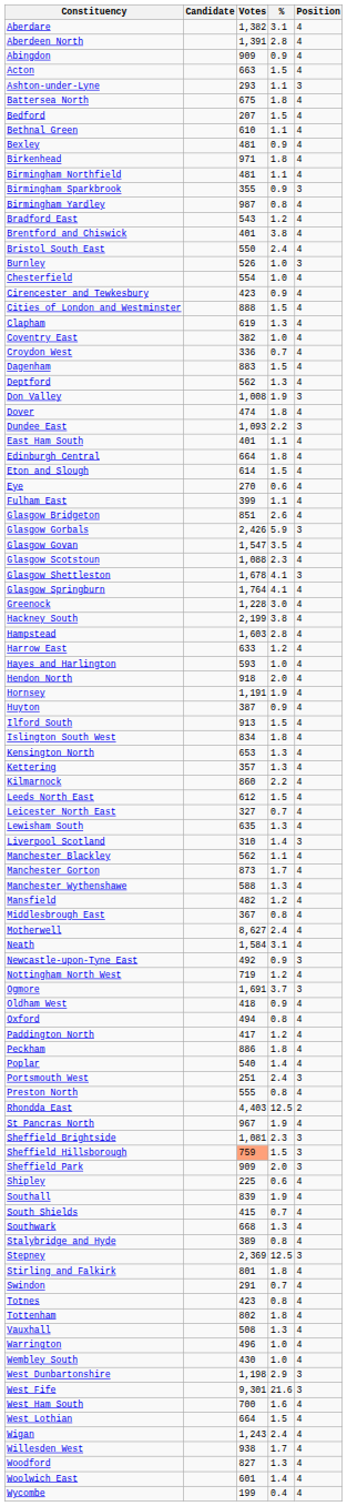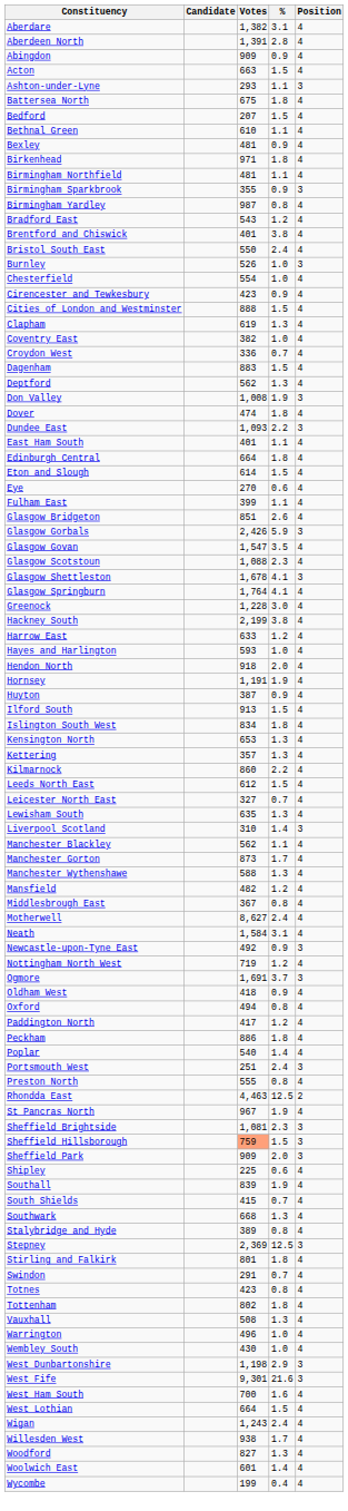 <table class="wikitable sortable">
 <tr>
 <th>Constituency</th>
 <th>Candidate</th>
 <th>Votes</th>
 <th>%</th>
 <th>Position</th>
 </tr>
 <tr>
 <td><a href='#'>Aberdare</a></td>
 <td></td>
 <td>1,382</td>
 <td>3.1</td>
 <td>4</td>
 </tr>
 <tr>
 <td><a href='#'>Aberdeen North</a></td>
 <td></td>
 <td>1,391</td>
 <td>2.8</td>
 <td>4</td>
 </tr>
 <tr>
 <td><a href='#'>Abingdon</a></td>
 <td></td>
 <td>909</td>
 <td>0.9</td>
 <td>4</td>
 </tr>
 <tr>
 <td><a href='#'>Acton</a></td>
 <td></td>
 <td>663</td>
 <td>1.5</td>
 <td>4</td>
 </tr>
 <tr>
 <td><a href='#'>Ashton-under-Lyne</a></td>
 <td></td>
 <td>293</td>
 <td>1.1</td>
 <td>3</td>
 </tr>
 <tr>
 <td><a href='#'>Battersea North</a></td>
 <td></td>
 <td>675</td>
 <td>1.8</td>
 <td>4</td>
 </tr>
 <tr>
 <td><a href='#'>Bedford</a></td>
 <td></td>
 <td>207</td>
 <td>1.5</td>
 <td>4</td>
 </tr>
 <tr>
 <td><a href='#'>Bethnal Green</a></td>
 <td></td>
 <td>610</td>
 <td>1.1</td>
 <td>4</td>
 </tr>
 <tr>
 <td><a href='#'>Bexley</a></td>
 <td></td>
 <td>481</td>
 <td>0.9</td>
 <td>4</td>
 </tr>
 <tr>
 <td><a href='#'>Birkenhead</a></td>
 <td></td>
 <td>971</td>
 <td>1.8</td>
 <td>4</td>
 </tr>
 <tr>
 <td><a href='#'>Birmingham Northfield</a></td>
 <td></td>
 <td>481</td>
 <td>1.1</td>
 <td>4</td>
 </tr>
 <tr>
 <td><a href='#'>Birmingham Sparkbrook</a></td>
 <td></td>
 <td>355</td>
 <td>0.9</td>
 <td>3</td>
 </tr>
 <tr>
 <td><a href='#'>Birmingham Yardley</a></td>
 <td></td>
 <td>987</td>
 <td>0.8</td>
 <td>4</td>
 </tr>
 <tr>
 <td><a href='#'>Bradford East</a></td>
 <td></td>
 <td>543</td>
 <td>1.2</td>
 <td>4</td>
 </tr>
 <tr>
 <td><a href='#'>Brentford and Chiswick</a></td>
 <td></td>
 <td>401</td>
 <td>3.8</td>
 <td>4</td>
 </tr>
 <tr>
 <td><a href='#'>Bristol South East</a></td>
 <td></td>
 <td>550</td>
 <td>2.4</td>
 <td>4</td>
 </tr>
 <tr>
 <td><a href='#'>Burnley</a></td>
 <td></td>
 <td>526</td>
 <td>1.0</td>
 <td>3</td>
 </tr>
 <tr>
 <td><a href='#'>Chesterfield</a></td>
 <td></td>
 <td>554</td>
 <td>1.0</td>
 <td>4</td>
 </tr>
 <tr>
 <td><a href='#'>Cirencester and Tewkesbury</a></td>
 <td></td>
 <td>423</td>
 <td>0.9</td>
 <td>4</td>
 </tr>
 <tr>
 <td><a href='#'>Cities of London and Westminster</a></td>
 <td></td>
 <td>888</td>
 <td>1.5</td>
 <td>4</td>
 </tr>
 <tr>
 <td><a href='#'>Clapham</a></td>
 <td></td>
 <td>619</td>
 <td>1.3</td>
 <td>4</td>
 </tr>
 <tr>
 <td><a href='#'>Coventry East</a></td>
 <td></td>
 <td>382</td>
 <td>1.0</td>
 <td>4</td>
 </tr>
 <tr>
 <td><a href='#'>Croydon West</a></td>
 <td></td>
 <td>336</td>
 <td>0.7</td>
 <td>4</td>
 </tr>
 <tr>
 <td><a href='#'>Dagenham</a></td>
 <td></td>
 <td>883</td>
 <td>1.5</td>
 <td>4</td>
 </tr>
 <tr>
 <td><a href='#'>Deptford</a></td>
 <td></td>
 <td>562</td>
 <td>1.3</td>
 <td>4</td>
 </tr>
 <tr>
 <td><a href='#'>Don Valley</a></td>
 <td></td>
 <td>1,008</td>
 <td>1.9</td>
 <td>3</td>
 </tr>
 <tr>
 <td><a href='#'>Dover</a></td>
 <td></td>
 <td>474</td>
 <td>1.8</td>
 <td>4</td>
 </tr>
 <tr>
 <td><a href='#'>Dundee East</a></td>
 <td></td>
 <td>1,093</td>
 <td>2.2</td>
 <td>3</td>
 </tr>
 <tr>
 <td><a href='#'>East Ham South</a></td>
 <td></td>
 <td>401</td>
 <td>1.1</td>
 <td>4</td>
 </tr>
 <tr>
 <td><a href='#'>Edinburgh Central</a></td>
 <td></td>
 <td>664</td>
 <td>1.8</td>
 <td>4</td>
 </tr>
 <tr>
 <td><a href='#'>Eton and Slough</a></td>
 <td></td>
 <td>614</td>
 <td>1.5</td>
 <td>4</td>
 </tr>
 <tr>
 <td><a href='#'>Eye</a></td>
 <td></td>
 <td>270</td>
 <td>0.6</td>
 <td>4</td>
 </tr>
 <tr>
 <td><a href='#'>Fulham East</a></td>
 <td></td>
 <td>399</td>
 <td>1.1</td>
 <td>4</td>
 </tr>
 <tr>
 <td><a href='#'>Glasgow Bridgeton</a></td>
 <td></td>
 <td>851</td>
 <td>2.6</td>
 <td>4</td>
 </tr>
 <tr>
 <td><a href='#'>Glasgow Gorbals</a></td>
 <td></td>
 <td>2,426</td>
 <td>5.9</td>
 <td>3</td>
 </tr>
 <tr>
 <td><a href='#'>Glasgow Govan</a></td>
 <td></td>
 <td>1,547</td>
 <td>3.5</td>
 <td>4</td>
 </tr>
 <tr>
 <td><a href='#'>Glasgow Scotstoun</a></td>
 <td></td>
 <td>1,088</td>
 <td>2.3</td>
 <td>4</td>
 </tr>
 <tr>
 <td><a href='#'>Glasgow Shettleston</a></td>
 <td></td>
 <td>1,678</td>
 <td>4.1</td>
 <td>3</td>
 </tr>
 <tr>
 <td><a href='#'>Glasgow Springburn</a></td>
 <td></td>
 <td>1,764</td>
 <td>4.1</td>
 <td>4</td>
 </tr>
 <tr>
 <td><a href='#'>Greenock</a></td>
 <td></td>
 <td>1,228</td>
 <td>3.0</td>
 <td>4</td>
 </tr>
 <tr>
 <td><a href='#'>Hackney South</a></td>
 <td></td>
 <td>2,199</td>
 <td>3.8</td>
 <td>4</td>
 </tr>
 <tr>
-<td><a href='#'>Hampstead</a></td>
-<td></td>
-<td>1,603</td>
-<td>2.8</td>
-<td>4</td>
-</tr>
-<tr>
 <td><a href='#'>Harrow East</a></td>
 <td></td>
 <td>633</td>
 <td>1.2</td>
 <td>4</td>
 </tr>
 <tr>
 <td><a href='#'>Hayes and Harlington</a></td>
 <td></td>
 <td>593</td>
 <td>1.0</td>
 <td>4</td>
 </tr>
 <tr>
 <td><a href='#'>Hendon North</a></td>
 <td></td>
 <td>918</td>
 <td>2.0</td>
 <td>4</td>
 </tr>
 <tr>
 <td><a href='#'>Hornsey</a></td>
 <td></td>
 <td>1,191</td>
 <td>1.9</td>
 <td>4</td>
 </tr>
 <tr>
 <td><a href='#'>Huyton</a></td>
 <td></td>
 <td>387</td>
 <td>0.9</td>
 <td>4</td>
 </tr>
 <tr>
 <td><a href='#'>Ilford South</a></td>
 <td></td>
 <td>913</td>
 <td>1.5</td>
 <td>4</td>
 </tr>
 <tr>
 <td><a href='#'>Islington South West</a></td>
 <td></td>
 <td>834</td>
 <td>1.8</td>
 <td>4</td>
 </tr>
 <tr>
 <td><a href='#'>Kensington North</a></td>
 <td></td>
 <td>653</td>
 <td>1.3</td>
 <td>4</td>
 </tr>
 <tr>
 <td><a href='#'>Kettering</a></td>
 <td></td>
 <td>357</td>
 <td>1.3</td>
 <td>4</td>
 </tr>
 <tr>
 <td><a href='#'>Kilmarnock</a></td>
 <td></td>
 <td>860</td>
 <td>2.2</td>
 <td>4</td>
 </tr>
 <tr>
 <td><a href='#'>Leeds North East</a></td>
 <td></td>
 <td>612</td>
 <td>1.5</td>
 <td>4</td>
 </tr>
 <tr>
 <td><a href='#'>Leicester North East</a></td>
 <td></td>
 <td>327</td>
 <td>0.7</td>
 <td>4</td>
 </tr>
 <tr>
 <td><a href='#'>Lewisham South</a></td>
 <td></td>
 <td>635</td>
 <td>1.3</td>
 <td>4</td>
 </tr>
 <tr>
 <td><a href='#'>Liverpool Scotland</a></td>
 <td></td>
 <td>310</td>
 <td>1.4</td>
 <td>3</td>
 </tr>
 <tr>
 <td><a href='#'>Manchester Blackley</a></td>
 <td></td>
 <td>562</td>
 <td>1.1</td>
 <td>4</td>
 </tr>
 <tr>
 <td><a href='#'>Manchester Gorton</a></td>
 <td></td>
 <td>873</td>
 <td>1.7</td>
 <td>4</td>
 </tr>
 <tr>
 <td><a href='#'>Manchester Wythenshawe</a></td>
 <td></td>
 <td>588</td>
 <td>1.3</td>
 <td>4</td>
 </tr>
 <tr>
 <td><a href='#'>Mansfield</a></td>
 <td></td>
 <td>482</td>
 <td>1.2</td>
 <td>4</td>
 </tr>
 <tr>
 <td><a href='#'>Middlesbrough East</a></td>
 <td></td>
 <td>367</td>
 <td>0.8</td>
 <td>4</td>
 </tr>
 <tr>
 <td><a href='#'>Motherwell</a></td>
 <td></td>
 <td>8,627</td>
 <td>2.4</td>
 <td>4</td>
 </tr>
 <tr>
 <td><a href='#'>Neath</a></td>
 <td></td>
 <td>1,584</td>
 <td>3.1</td>
 <td>4</td>
 </tr>
 <tr>
 <td><a href='#'>Newcastle-upon-Tyne East</a></td>
 <td></td>
 <td>492</td>
 <td>0.9</td>
 <td>3</td>
 </tr>
 <tr>
 <td><a href='#'>Nottingham North West</a></td>
 <td></td>
 <td>719</td>
 <td>1.2</td>
 <td>4</td>
 </tr>
 <tr>
 <td><a href='#'>Ogmore</a></td>
 <td></td>
 <td>1,691</td>
 <td>3.7</td>
 <td>3</td>
 </tr>
 <tr>
 <td><a href='#'>Oldham West</a></td>
 <td></td>
 <td>418</td>
 <td>0.9</td>
 <td>4</td>
 </tr>
 <tr>
 <td><a href='#'>Oxford</a></td>
 <td></td>
 <td>494</td>
 <td>0.8</td>
 <td>4</td>
 </tr>
 <tr>
 <td><a href='#'>Paddington North</a></td>
 <td></td>
 <td>417</td>
 <td>1.2</td>
 <td>4</td>
 </tr>
 <tr>
 <td><a href='#'>Peckham</a></td>
 <td></td>
 <td>886</td>
 <td>1.8</td>
 <td>4</td>
 </tr>
 <tr>
 <td><a href='#'>Poplar</a></td>
 <td></td>
 <td>540</td>
 <td>1.4</td>
 <td>4</td>
 </tr>
 <tr>
 <td><a href='#'>Portsmouth West</a></td>
 <td></td>
 <td>251</td>
 <td>2.4</td>
 <td>3</td>
 </tr>
 <tr>
 <td><a href='#'>Preston North</a></td>
 <td></td>
 <td>555</td>
 <td>0.8</td>
 <td>4</td>
 </tr>
 <tr>
 <td><a href='#'>Rhondda East</a></td>
 <td></td>
-<td>4,403</td>
+<td>4,463</td>
 <td>12.5</td>
 <td>2</td>
 </tr>
 <tr>
 <td><a href='#'>St Pancras North</a></td>
 <td></td>
 <td>967</td>
 <td>1.9</td>
 <td>4</td>
 </tr>
 <tr>
 <td><a href='#'>Sheffield Brightside</a></td>
 <td></td>
 <td>1,081</td>
 <td>2.3</td>
 <td>3</td>
 </tr>
 <tr>
 <td><a href='#'>Sheffield Hillsborough</a></td>
 <td></td>
 <td style="background: lightsalmon;">759</td>
 <td>1.5</td>
 <td>3</td>
 </tr>
 <tr>
 <td><a href='#'>Sheffield Park</a></td>
 <td></td>
 <td>909</td>
 <td>2.0</td>
 <td>3</td>
 </tr>
 <tr>
 <td><a href='#'>Shipley</a></td>
 <td></td>
 <td>225</td>
 <td>0.6</td>
 <td>4</td>
 </tr>
 <tr>
 <td><a href='#'>Southall</a></td>
 <td></td>
 <td>839</td>
 <td>1.9</td>
 <td>4</td>
 </tr>
 <tr>
 <td><a href='#'>South Shields</a></td>
 <td></td>
 <td>415</td>
 <td>0.7</td>
 <td>4</td>
 </tr>
 <tr>
 <td><a href='#'>Southwark</a></td>
 <td></td>
 <td>668</td>
 <td>1.3</td>
 <td>4</td>
 </tr>
 <tr>
 <td><a href='#'>Stalybridge and Hyde</a></td>
 <td></td>
 <td>389</td>
 <td>0.8</td>
 <td>4</td>
 </tr>
 <tr>
 <td><a href='#'>Stepney</a></td>
 <td></td>
 <td>2,369</td>
 <td>12.5</td>
 <td>3</td>
 </tr>
 <tr>
 <td><a href='#'>Stirling and Falkirk</a></td>
 <td></td>
 <td>801</td>
 <td>1.8</td>
 <td>4</td>
 </tr>
 <tr>
 <td><a href='#'>Swindon</a></td>
 <td></td>
 <td>291</td>
 <td>0.7</td>
 <td>4</td>
 </tr>
 <tr>
 <td><a href='#'>Totnes</a></td>
 <td></td>
 <td>423</td>
 <td>0.8</td>
 <td>4</td>
 </tr>
 <tr>
 <td><a href='#'>Tottenham</a></td>
 <td></td>
 <td>802</td>
 <td>1.8</td>
 <td>4</td>
 </tr>
 <tr>
 <td><a href='#'>Vauxhall</a></td>
 <td></td>
 <td>508</td>
 <td>1.3</td>
 <td>4</td>
 </tr>
 <tr>
 <td><a href='#'>Warrington</a></td>
 <td></td>
 <td>496</td>
 <td>1.0</td>
 <td>4</td>
 </tr>
 <tr>
 <td><a href='#'>Wembley South</a></td>
 <td></td>
 <td>430</td>
 <td>1.0</td>
 <td>4</td>
 </tr>
 <tr>
 <td><a href='#'>West Dunbartonshire</a></td>
 <td></td>
 <td>1,198</td>
 <td>2.9</td>
 <td>3</td>
 </tr>
 <tr>
 <td><a href='#'>West Fife</a></td>
 <td></td>
 <td>9,301</td>
 <td>21.6</td>
 <td>3</td>
 </tr>
 <tr>
 <td><a href='#'>West Ham South</a></td>
 <td></td>
 <td>700</td>
 <td>1.6</td>
 <td>4</td>
 </tr>
 <tr>
 <td><a href='#'>West Lothian</a></td>
 <td></td>
 <td>664</td>
 <td>1.5</td>
 <td>4</td>
 </tr>
 <tr>
 <td><a href='#'>Wigan</a></td>
 <td></td>
 <td>1,243</td>
 <td>2.4</td>
 <td>4</td>
 </tr>
 <tr>
 <td><a href='#'>Willesden West</a></td>
 <td></td>
 <td>938</td>
 <td>1.7</td>
 <td>4</td>
 </tr>
 <tr>
 <td><a href='#'>Woodford</a></td>
 <td></td>
 <td>827</td>
 <td>1.3</td>
 <td>4</td>
 </tr>
 <tr>
 <td><a href='#'>Woolwich East</a></td>
 <td></td>
 <td>601</td>
 <td>1.4</td>
 <td>4</td>
 </tr>
 <tr>
 <td><a href='#'>Wycombe</a></td>
 <td></td>
 <td>199</td>
 <td>0.4</td>
 <td>4</td>
 </tr>
 </table>
